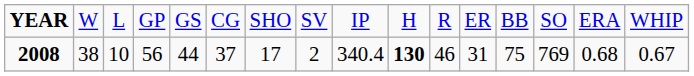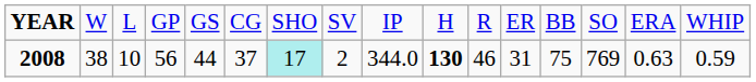 <table class="wikitable">
 <tr align=center>
 <td><strong>YEAR</strong></td>
 <td><a href='#'>W</a></td>
 <td><a href='#'>L</a></td>
 <td><a href='#'>GP</a></td>
 <td><a href='#'>GS</a></td>
 <td><a href='#'>CG</a></td>
 <td><a href='#'>SHO</a></td>
 <td><a href='#'>SV</a></td>
 <td><a href='#'>IP</a></td>
 <td><a href='#'>H</a></td>
 <td><a href='#'>R</a></td>
 <td><a href='#'>ER</a></td>
 <td><a href='#'>BB</a></td>
 <td><a href='#'>SO</a></td>
 <td><a href='#'>ERA</a></td>
 <td><a href='#'>WHIP</a></td>
 </tr>
 <tr align=center>
 <td><strong>2008</strong></td>
 <td>38</td>
 <td>10</td>
 <td>56</td>
 <td>44</td>
 <td>37</td>
-<td>17</td>
+<td style="background: paleturquoise;">17</td>
 <td>2</td>
-<td>340.4</td>
+<td>344.0</td>
 <td><strong>130</strong></td>
 <td>46</td>
 <td>31</td>
 <td>75</td>
 <td>769</td>
-<td>0.68</td>
-<td>0.67</td>
+<td>0.63</td>
+<td>0.59</td>
 </tr>
 </table>
